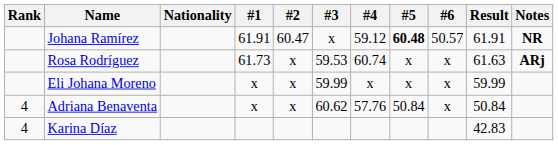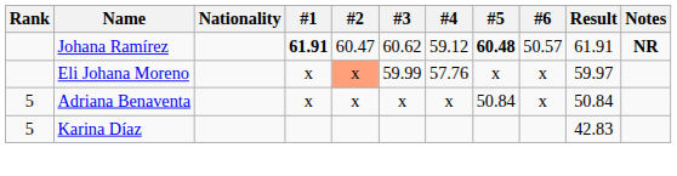 <table class="wikitable sortable" style="text-align:center">
 <tr>
 <th>Rank</th>
 <th>Name</th>
 <th>Nationality</th>
 <th>#1</th>
 <th>#2</th>
 <th>#3</th>
 <th>#4</th>
 <th>#5</th>
 <th>#6</th>
 <th>Result</th>
 <th>Notes</th>
 </tr>
 <tr>
 <td></td>
 <td align=left><a href='#'>Johana Ramírez</a></td>
 <td align=left></td>
-<td>61.91</td>
+<td><strong>61.91</strong></td>
 <td>60.47</td>
-<td>x</td>
+<td>60.62</td>
 <td>59.12</td>
 <td><strong>60.48</strong></td>
 <td>50.57</td>
 <td>61.91</td>
 <td><strong>NR</strong></td>
 </tr>
 <tr>
 <td></td>
-<td align=left><a href='#'>Rosa Rodríguez</a></td>
-<td align=left></td>
-<td>61.73</td>
-<td>x</td>
-<td>59.53</td>
-<td>60.74</td>
-<td>x</td>
-<td>x</td>
-<td>61.63</td>
-<td><strong>ARj</strong></td>
-</tr>
-<tr>
-<td></td>
 <td align=left><a href='#'>Eli Johana Moreno</a></td>
 <td align=left></td>
 <td>x</td>
-<td>x</td>
+<td style="background: lightsalmon;">x</td>
 <td>59.99</td>
+<td>57.76</td>
 <td>x</td>
 <td>x</td>
-<td>x</td>
-<td>59.99</td>
+<td>59.97</td>
 <td></td>
 </tr>
 <tr>
-<td>4</td>
+<td>5</td>
 <td align=left><a href='#'>Adriana Benaventa</a></td>
 <td align=left></td>
 <td>x</td>
 <td>x</td>
-<td>60.62</td>
-<td>57.76</td>
+<td>x</td>
+<td>x</td>
 <td>50.84</td>
 <td>x</td>
 <td>50.84</td>
 <td></td>
 </tr>
 <tr>
-<td>4</td>
+<td>5</td>
 <td align=left><a href='#'>Karina Díaz</a></td>
 <td align=left></td>
 <td></td>
 <td></td>
 <td></td>
 <td></td>
 <td></td>
 <td></td>
 <td>42.83</td>
 <td></td>
 </tr>
 </table>
